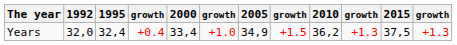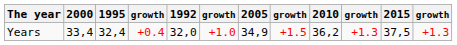 <table class="wikitable">
 <tr>
 <th>The year</th>
-<th>1992</th>
+<th>2000</th>
 <th>1995</th>
 <th><small>growth</small></th>
-<th>2000</th>
+<th>1992</th>
 <th><small>growth</small></th>
 <th>2005</th>
 <th><small>growth</small></th>
 <th>2010</th>
 <th><small>growth</small></th>
 <th>2015</th>
 <th><small>growth </small></th>
 </tr>
 <tr>
 <td><div>Years </div></td>
-<td>32,0</td>
+<td>33,4</td>
 <td>32,4</td>
 <td align="right" style="color: red"><div>+0.4</div></td>
-<td>33,4</td>
+<td>32,0</td>
 <td align="right" style="color: red"><div>+1.0</div></td>
 <td>34,9</td>
 <td align="right" style="color: red"><div>+1.5</div></td>
 <td>36,2</td>
 <td align="right" style="color: red"><div>+1.3</div></td>
 <td>37,5</td>
 <td align="right" style="color: red"><div>+1.3</div></td>
 </tr>
 </table>
